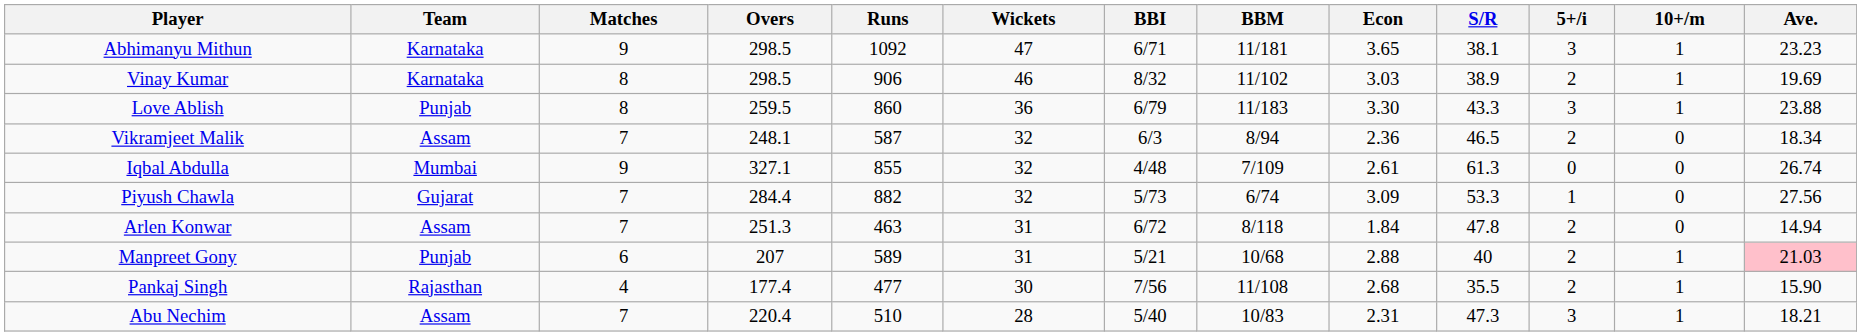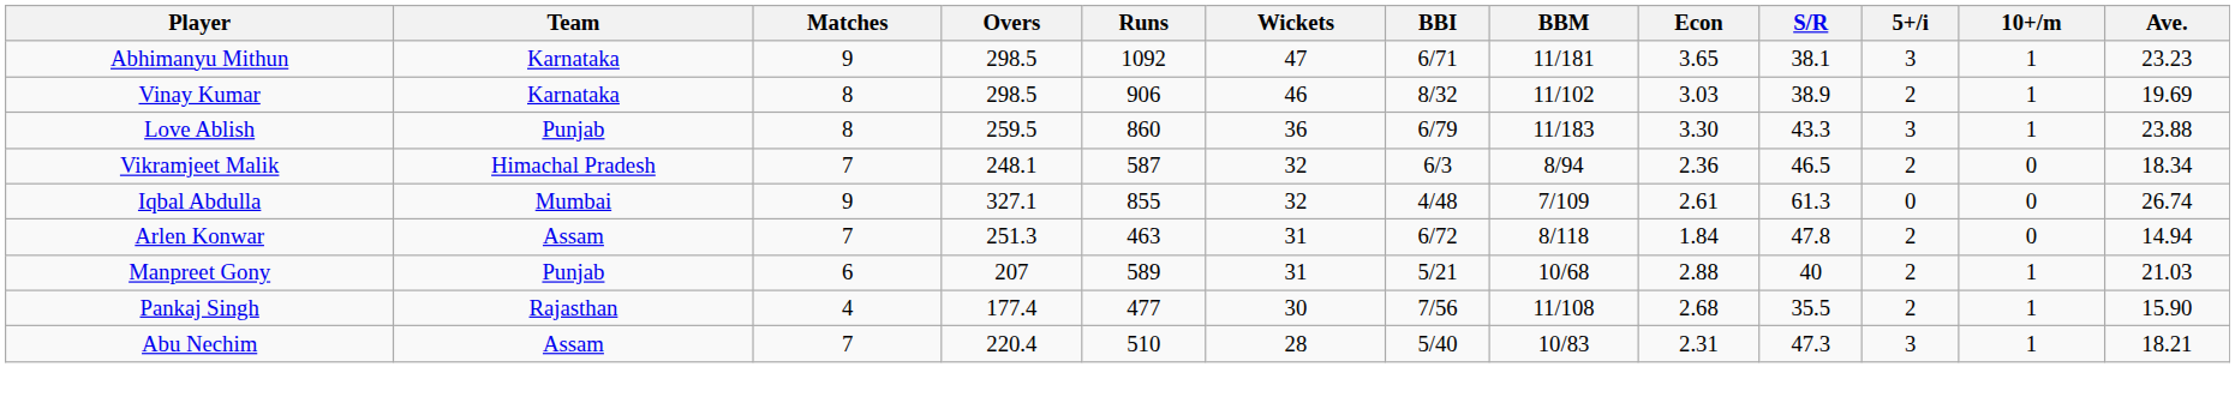 <table class="wikitable sortable" width=100%>
 <tr align="center">
 <th class="unsortable">Player</th>
 <th class="unsortable">Team</th>
 <th class="unsortable">Matches</th>
 <th class="unsortable">Overs</th>
 <th class="unsortable">Runs</th>
 <th>Wickets</th>
 <th class="unsortable">BBI</th>
 <th class="unsortable">BBM</th>
 <th>Econ</th>
 <th><a href='#'>S/R</a></th>
 <th>5+/i</th>
 <th>10+/m</th>
 <th>Ave.</th>
 </tr>
 <tr align="center">
 <td><a href='#'>Abhimanyu Mithun</a></td>
 <td><a href='#'>Karnataka</a></td>
 <td>9</td>
 <td>298.5</td>
 <td>1092</td>
 <td>47</td>
 <td>6/71</td>
 <td>11/181</td>
 <td>3.65</td>
 <td>38.1</td>
 <td>3</td>
 <td>1</td>
 <td>23.23</td>
 </tr>
 <tr align="center">
 <td><a href='#'>Vinay Kumar</a></td>
 <td><a href='#'>Karnataka</a></td>
 <td>8</td>
 <td>298.5</td>
 <td>906</td>
 <td>46</td>
 <td>8/32</td>
 <td>11/102</td>
 <td>3.03</td>
 <td>38.9</td>
 <td>2</td>
 <td>1</td>
 <td>19.69</td>
 </tr>
 <tr align="center">
 <td><a href='#'>Love Ablish</a></td>
 <td><a href='#'>Punjab</a></td>
 <td>8</td>
 <td>259.5</td>
 <td>860</td>
 <td>36</td>
 <td>6/79</td>
 <td>11/183</td>
 <td>3.30</td>
 <td>43.3</td>
 <td>3</td>
 <td>1</td>
 <td>23.88</td>
 </tr>
 <tr align="center">
 <td><a href='#'>Vikramjeet Malik</a></td>
-<td><a href='#'>Assam</a></td>
+<td><a href='#'>Himachal Pradesh</a></td>
 <td>7</td>
 <td>248.1</td>
 <td>587</td>
 <td>32</td>
 <td>6/3</td>
 <td>8/94</td>
 <td>2.36</td>
 <td>46.5</td>
 <td>2</td>
 <td>0</td>
 <td>18.34</td>
 </tr>
 <tr align="center">
 <td><a href='#'>Iqbal Abdulla</a></td>
 <td><a href='#'>Mumbai</a></td>
 <td>9</td>
 <td>327.1</td>
 <td>855</td>
 <td>32</td>
 <td>4/48</td>
 <td>7/109</td>
 <td>2.61</td>
 <td>61.3</td>
 <td>0</td>
 <td>0</td>
 <td>26.74</td>
-</tr>
-<tr align="center">
-<td><a href='#'>Piyush Chawla</a></td>
-<td><a href='#'>Gujarat</a></td>
-<td>7</td>
-<td>284.4</td>
-<td>882</td>
-<td>32</td>
-<td>5/73</td>
-<td>6/74</td>
-<td>3.09</td>
-<td>53.3</td>
-<td>1</td>
-<td>0</td>
-<td>27.56</td>
 </tr>
 <tr align="center">
 <td><a href='#'>Arlen Konwar</a></td>
 <td><a href='#'>Assam</a></td>
 <td>7</td>
 <td>251.3</td>
 <td>463</td>
 <td>31</td>
 <td>6/72</td>
 <td>8/118</td>
 <td>1.84</td>
 <td>47.8</td>
 <td>2</td>
 <td>0</td>
 <td>14.94</td>
 </tr>
 <tr align="center">
 <td><a href='#'>Manpreet Gony</a></td>
 <td><a href='#'>Punjab</a></td>
 <td>6</td>
 <td>207</td>
 <td>589</td>
 <td>31</td>
 <td>5/21</td>
 <td>10/68</td>
 <td>2.88</td>
 <td>40</td>
 <td>2</td>
 <td>1</td>
-<td style="background: pink;">21.03</td>
+<td>21.03</td>
 </tr>
 <tr align="center">
 <td><a href='#'>Pankaj Singh</a></td>
 <td><a href='#'>Rajasthan</a></td>
 <td>4</td>
 <td>177.4</td>
 <td>477</td>
 <td>30</td>
 <td>7/56</td>
 <td>11/108</td>
 <td>2.68</td>
 <td>35.5</td>
 <td>2</td>
 <td>1</td>
 <td>15.90</td>
 </tr>
 <tr align="center">
 <td><a href='#'>Abu Nechim</a></td>
 <td><a href='#'>Assam</a></td>
 <td>7</td>
 <td>220.4</td>
 <td>510</td>
 <td>28</td>
 <td>5/40</td>
 <td>10/83</td>
 <td>2.31</td>
 <td>47.3</td>
 <td>3</td>
 <td>1</td>
 <td>18.21</td>
 </tr>
 </table>
